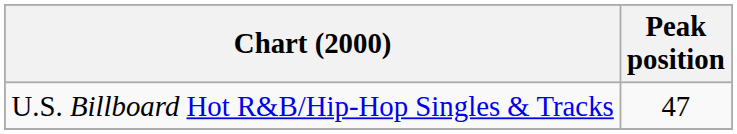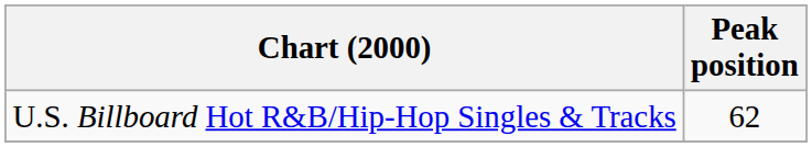 <table class="wikitable">
 <tr>
 <th>Chart (2000)</th>
 <th>Peak<br>position</th>
 </tr>
 <tr>
 <td>U.S. <em>Billboard</em> <a href='#'>Hot R&B/Hip-Hop Singles & Tracks</a></td>
-<td align="center">47</td>
+<td align="center">62</td>
 </tr>
 <tr>
 </tr>
 </table>
